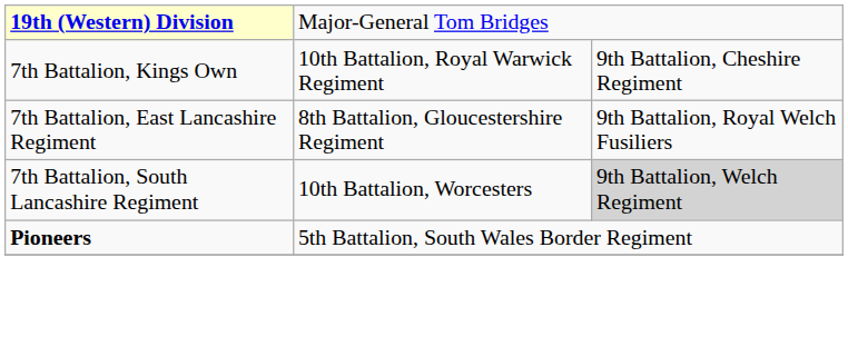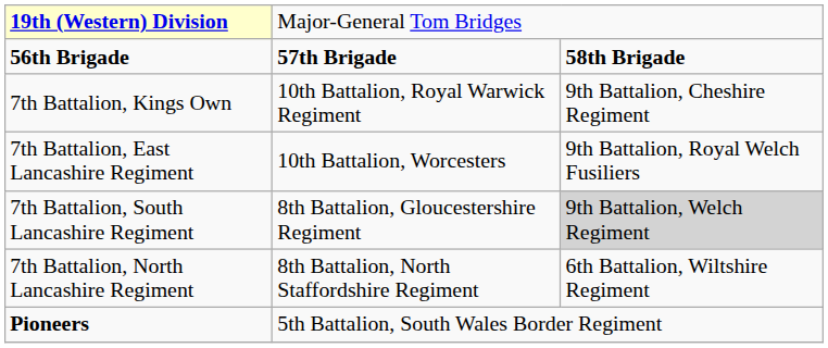 <table class="wikitable">
 <tr>
 <td style="background:#FFFFCC;"><strong><a href='#'>19th (Western) Division</a> </strong></td>
 <td colspan="2">Major-General <a href='#'>Tom Bridges</a></td>
+</tr>
+<tr>
+<td width="320pt"><strong>56th Brigade</strong></td>
+<td width="320pt"><strong>57th Brigade</strong></td>
+<td width="320pt"><strong>58th Brigade</strong></td>
 </tr>
 <tr>
 <td>7th Battalion, Kings Own</td>
 <td>10th Battalion, Royal Warwick Regiment</td>
 <td>9th Battalion, Cheshire Regiment</td>
 </tr>
 <tr>
 <td>7th Battalion, East Lancashire Regiment</td>
-<td>8th Battalion, Gloucestershire Regiment</td>
+<td>10th Battalion, Worcesters</td>
 <td>9th Battalion, Royal Welch Fusiliers</td>
 </tr>
 <tr>
 <td>7th Battalion, South Lancashire Regiment</td>
-<td>10th Battalion, Worcesters</td>
+<td>8th Battalion, Gloucestershire Regiment</td>
 <td style="background: lightgrey;">9th Battalion, Welch Regiment</td>
+</tr>
+<tr>
+<td>7th Battalion, North Lancashire Regiment</td>
+<td>8th Battalion, North Staffordshire Regiment</td>
+<td>6th Battalion, Wiltshire Regiment</td>
 </tr>
 <tr>
 <td><strong>Pioneers</strong></td>
 <td colspan="2">5th Battalion, South Wales Border Regiment</td>
 </tr>
 <tr>
 </tr>
 </table>
